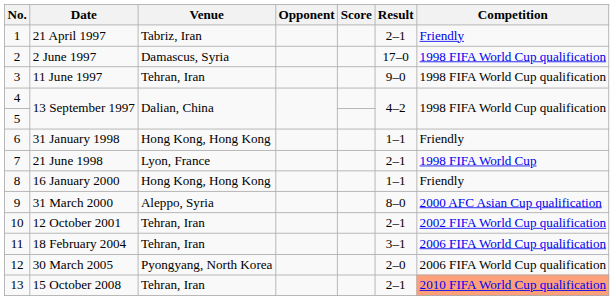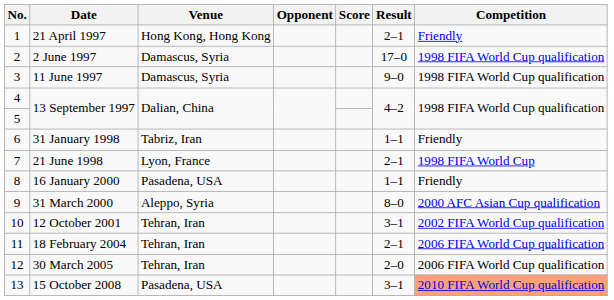 <table class="wikitable sortable">
 <tr>
 <th scope="col">No.</th>
 <th scope="col">Date</th>
 <th scope="col">Venue</th>
 <th scope="col">Opponent</th>
 <th scope="col">Score</th>
 <th scope="col">Result</th>
 <th scope="col">Competition</th>
 </tr>
 <tr>
 <td align="center">1</td>
 <td>21 April 1997</td>
-<td>Tabriz, Iran</td>
+<td>Hong Kong, Hong Kong</td>
 <td></td>
 <td></td>
 <td align="center">2–1</td>
 <td><a href='#'>Friendly</a></td>
 </tr>
 <tr>
 <td align="center">2</td>
 <td>2 June 1997</td>
 <td>Damascus, Syria</td>
 <td></td>
 <td></td>
 <td align="center">17–0</td>
 <td><a href='#'>1998 FIFA World Cup qualification</a></td>
 </tr>
 <tr>
 <td align="center">3</td>
 <td>11 June 1997</td>
-<td>Tehran, Iran</td>
+<td>Damascus, Syria</td>
 <td></td>
 <td></td>
 <td align="center">9–0</td>
 <td>1998 FIFA World Cup qualification</td>
 </tr>
 <tr>
 <td align="center">4</td>
 <td rowspan="2">13 September 1997</td>
 <td rowspan="2">Dalian, China</td>
 <td rowspan="2"></td>
 <td></td>
 <td rowspan="2" align="center">4–2</td>
 <td rowspan="2">1998 FIFA World Cup qualification</td>
 </tr>
 <tr>
 <td align="center">5</td>
 <td></td>
 </tr>
 <tr>
 <td align="center">6</td>
 <td>31 January 1998</td>
-<td>Hong Kong, Hong Kong</td>
+<td>Tabriz, Iran</td>
 <td></td>
 <td></td>
 <td align="center">1–1</td>
 <td>Friendly</td>
 </tr>
 <tr>
 <td align="center">7</td>
 <td>21 June 1998</td>
 <td>Lyon, France</td>
 <td></td>
 <td></td>
 <td align="center">2–1</td>
 <td><a href='#'>1998 FIFA World Cup</a></td>
 </tr>
 <tr>
 <td align="center">8</td>
 <td>16 January 2000</td>
-<td>Hong Kong, Hong Kong</td>
+<td>Pasadena, USA</td>
 <td></td>
 <td></td>
 <td align="center">1–1</td>
 <td>Friendly</td>
 </tr>
 <tr>
 <td align="center">9</td>
 <td>31 March 2000</td>
 <td>Aleppo, Syria</td>
 <td></td>
 <td></td>
 <td align="center">8–0</td>
 <td><a href='#'>2000 AFC Asian Cup qualification</a></td>
 </tr>
 <tr>
 <td align="center">10</td>
 <td>12 October 2001</td>
 <td>Tehran, Iran</td>
 <td></td>
 <td></td>
-<td align="center">2–1</td>
+<td align="center">3–1</td>
 <td><a href='#'>2002 FIFA World Cup qualification</a></td>
 </tr>
 <tr>
 <td align="center">11</td>
 <td>18 February 2004</td>
 <td>Tehran, Iran</td>
 <td></td>
 <td></td>
-<td align="center">3–1</td>
+<td align="center">2–1</td>
 <td><a href='#'>2006 FIFA World Cup qualification</a></td>
 </tr>
 <tr>
 <td align="center">12</td>
 <td>30 March 2005</td>
-<td>Pyongyang, North Korea</td>
+<td>Tehran, Iran</td>
 <td></td>
 <td></td>
 <td align="center">2–0</td>
 <td>2006 FIFA World Cup qualification</td>
 </tr>
 <tr>
 <td align="center">13</td>
 <td>15 October 2008</td>
-<td>Tehran, Iran</td>
+<td>Pasadena, USA</td>
 <td></td>
 <td></td>
-<td align="center">2–1</td>
+<td align="center">3–1</td>
 <td style="background: lightsalmon;"><a href='#'>2010 FIFA World Cup qualification</a></td>
 </tr>
 </table>
